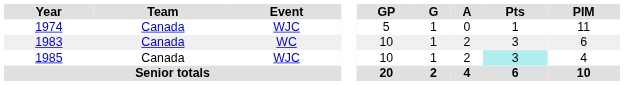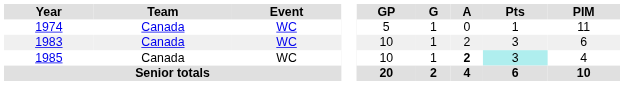 <table border="0" cellpadding="1" cellspacing="0" style="text-align:center; width:50em">
 <tr ALIGN="center" bgcolor="#e0e0e0">
 <th>Year</th>
 <th>Team</th>
 <th>Event</th>
 <th rowspan="99" bgcolor="#ffffff"> </th>
 <th>GP</th>
 <th>G</th>
 <th>A</th>
 <th>Pts</th>
 <th>PIM</th>
 </tr>
 <tr>
 <td><a href='#'>1974</a></td>
 <td><a href='#'>Canada</a></td>
-<td><a href='#'>WJC</a></td>
+<td><a href='#'>WC</a></td>
 <td>5</td>
 <td>1</td>
 <td>0</td>
 <td>1</td>
 <td>11</td>
 </tr>
 <tr bgcolor="#f0f0f0">
 <td><a href='#'>1983</a></td>
 <td><a href='#'>Canada</a></td>
 <td><a href='#'>WC</a></td>
 <td>10</td>
 <td>1</td>
 <td>2</td>
 <td>3</td>
 <td>6</td>
 </tr>
 <tr>
 <td><a href='#'>1985</a></td>
 <td>Canada</td>
-<td><a href='#'>WJC</a></td>
+<td>WC</td>
 <td>10</td>
 <td>1</td>
-<td>2</td>
+<td><strong>2</strong></td>
 <td style="background: paleturquoise;">3</td>
 <td>4</td>
 </tr>
 <tr bgcolor="#e0e0e0">
 <th colspan=3>Senior totals</th>
 <th>20</th>
 <th>2</th>
 <th>4</th>
 <th>6</th>
 <th>10</th>
 </tr>
 </table>
